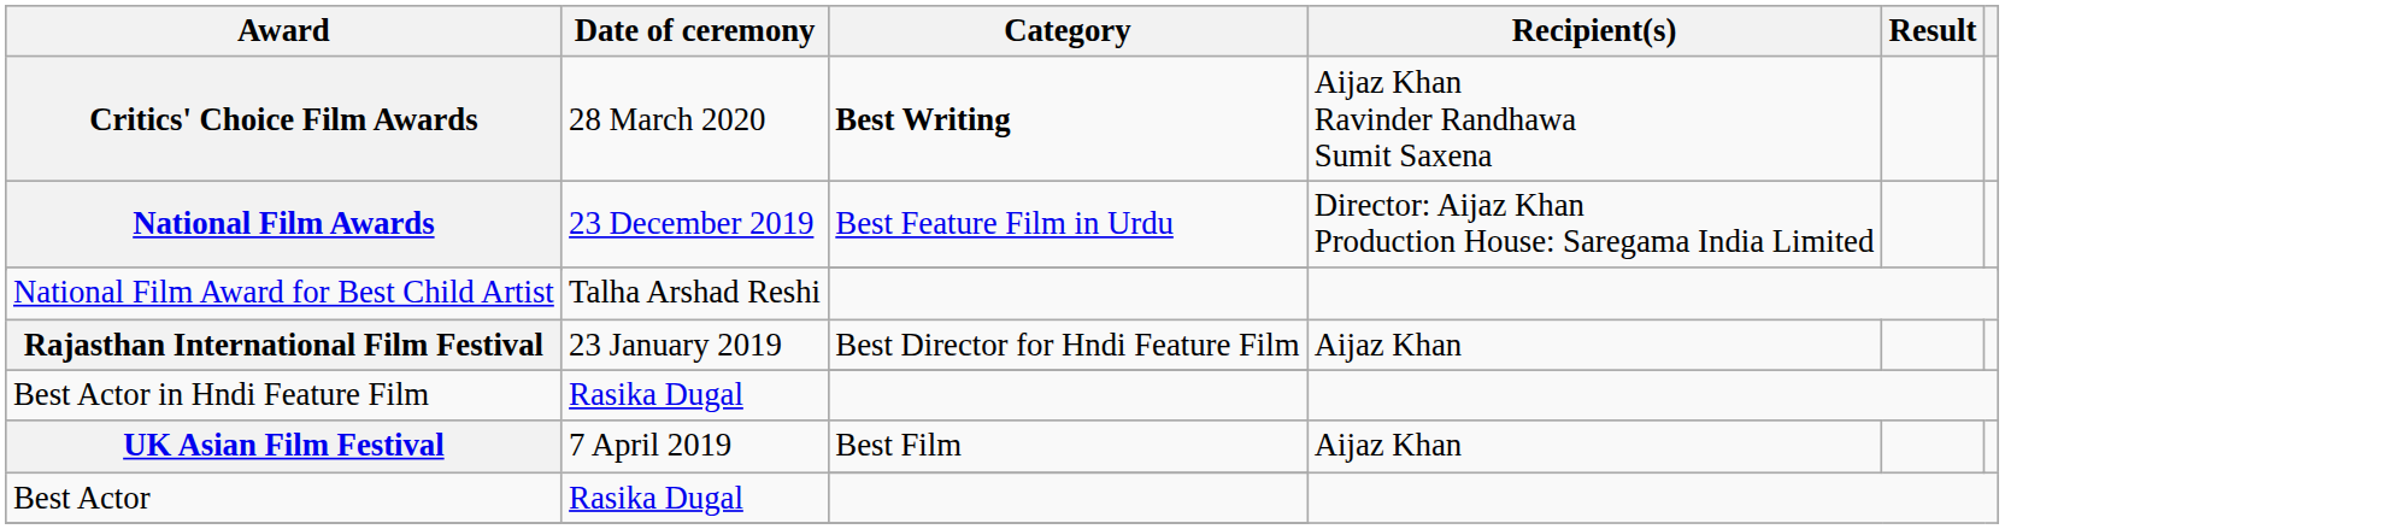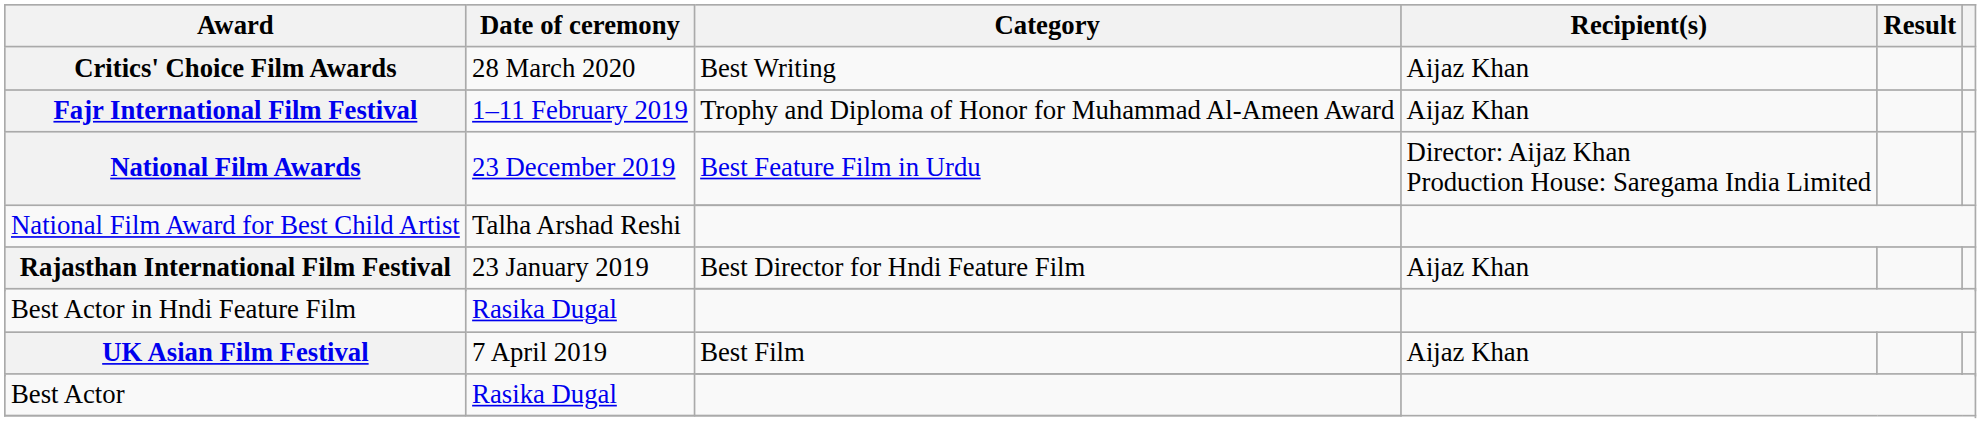 <table class="wikitable plainrowheaders sortable">
 <tr>
 <th scope="col">Award</th>
 <th scope="col">Date of ceremony</th>
 <th scope="col">Category</th>
 <th scope="col">Recipient(s)</th>
 <th scope="col">Result</th>
 <th scope="col" class="unsortable"></th>
 </tr>
 <tr>
 <th scope="row">Critics' Choice Film Awards</th>
 <td>28 March 2020</td>
-<td><strong>Best Writing</strong></td>
-<td>Aijaz Khan<br>Ravinder Randhawa<br>Sumit Saxena</td>
+<td>Best Writing</td>
+<td>Aijaz Khan</td>
+<td></td>
+<td style="text-align:center;"></td>
+</tr>
+<tr>
+<th scope="row"><a href='#'>Fajr International Film Festival</a></th>
+<td><a href='#'>1–11 February 2019</a></td>
+<td>Trophy and Diploma of Honor for Muhammad Al-Ameen Award</td>
+<td>Aijaz Khan</td>
 <td></td>
 <td style="text-align:center;"></td>
 </tr>
 <tr>
 <th scope="row" rowspan="2"><a href='#'>National Film Awards</a></th>
 <td rowspan="2"><a href='#'>23 December 2019</a></td>
 <td><a href='#'>Best Feature Film in Urdu</a></td>
 <td>Director: Aijaz Khan<br>Production House: Saregama India Limited</td>
 <td></td>
 <td style="text-align:center;" rowspan="2"></td>
 </tr>
 <tr>
 </tr>
 <tr>
 <td><a href='#'>National Film Award for Best Child Artist</a></td>
 <td>Talha Arshad Reshi</td>
 <td></td>
 </tr>
 <tr>
 <th scope="row" rowspan="2">Rajasthan International Film Festival</th>
 <td rowspan="2">23 January 2019</td>
 <td>Best Director for Hndi Feature Film</td>
 <td>Aijaz Khan</td>
 <td></td>
 <td style="text-align:center;" rowspan="2"></td>
 </tr>
 <tr>
 </tr>
 <tr>
 <td>Best Actor in Hndi Feature Film</td>
 <td><a href='#'>Rasika Dugal</a></td>
 <td></td>
 </tr>
 <tr>
 <th scope="row" rowspan="2"><a href='#'>UK Asian Film Festival</a></th>
 <td rowspan="2">7 April 2019</td>
 <td>Best Film</td>
 <td>Aijaz Khan</td>
 <td></td>
 <td style="text-align:center;" rowspan="2"></td>
 </tr>
 <tr>
 </tr>
 <tr>
 <td>Best Actor</td>
 <td><a href='#'>Rasika Dugal</a></td>
 <td></td>
 </tr>
 <tr>
 </tr>
 </table>
